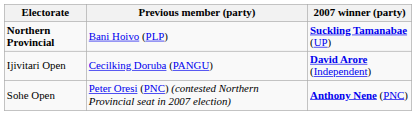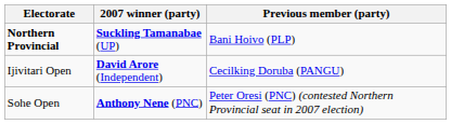 <table class="wikitable" style="text-align: left;" width="600">
 <tr>
 <th>Electorate</th>
+<th>2007 winner (party)</th>
 <th>Previous member (party)</th>
-<th>2007 winner (party)</th>
 </tr>
 <tr>
 <td><strong>Northern Provincial</strong></td>
+<td><strong><a href='#'>Suckling Tamanabae</a></strong> (<a href='#'>UP</a>) </td>
 <td><a href='#'>Bani Hoivo</a> (<a href='#'>PLP</a>)</td>
-<td><strong><a href='#'>Suckling Tamanabae</a></strong> (<a href='#'>UP</a>) </td>
 </tr>
 <tr>
 <td>Ijivitari Open</td>
+<td><strong><a href='#'>David Arore</a></strong> (<a href='#'>Independent</a>) </td>
 <td><a href='#'>Cecilking Doruba</a> (<a href='#'>PANGU</a>)</td>
-<td><strong><a href='#'>David Arore</a></strong> (<a href='#'>Independent</a>) </td>
 </tr>
 <tr>
 <td>Sohe Open</td>
+<td><strong><a href='#'>Anthony Nene</a></strong> (<a href='#'>PNC</a>) </td>
 <td><a href='#'>Peter Oresi</a> (<a href='#'>PNC</a>) <em>(contested Northern Provincial seat in 2007 election)</em> </td>
-<td><strong><a href='#'>Anthony Nene</a></strong> (<a href='#'>PNC</a>) </td>
 </tr>
 </table>
